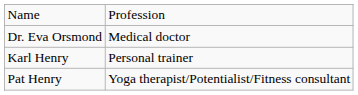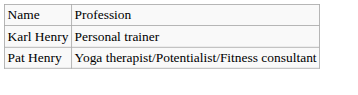 <table class="wikitable">
 <tr>
 <td>Name</td>
 <td>Profession</td>
-</tr>
-<tr>
-<td>Dr. Eva Orsmond</td>
-<td>Medical doctor</td>
 </tr>
 <tr>
 <td>Karl Henry</td>
 <td>Personal trainer</td>
 </tr>
 <tr>
 <td>Pat Henry</td>
 <td>Yoga therapist/Potentialist/Fitness consultant</td>
 </tr>
 </table>
